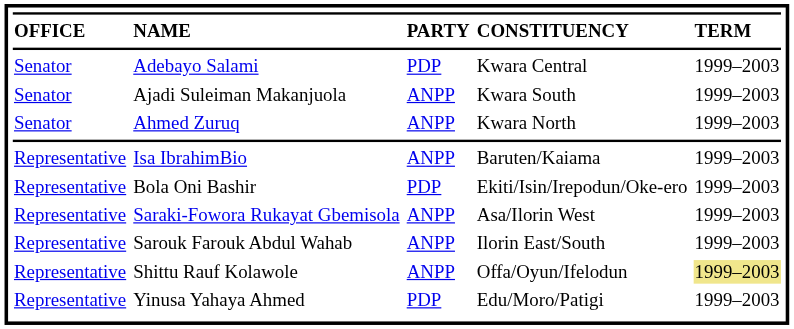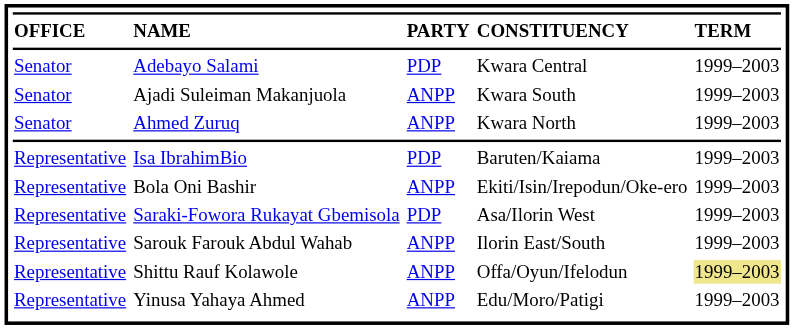 <table cellpadding=1 cellspacing=4 style="margin:3px; border:3px solid #000000;">
 <tr>
 <td bgcolor=#000000 colspan=5></td>
 </tr>
 <tr>
 <td><strong>OFFICE</strong></td>
 <td><strong>NAME</strong></td>
 <td><strong>PARTY</strong></td>
 <td><strong>CONSTITUENCY</strong></td>
 <td><strong>TERM</strong></td>
 </tr>
 <tr>
 <td bgcolor=#000000 colspan=5></td>
 </tr>
 <tr>
 <td><a href='#'>Senator</a></td>
 <td><a href='#'>Adebayo Salami</a></td>
 <td><a href='#'>PDP</a></td>
 <td>Kwara Central</td>
 <td>1999–2003</td>
 </tr>
 <tr>
 <td><a href='#'>Senator</a></td>
 <td>Ajadi Suleiman Makanjuola</td>
 <td><a href='#'>ANPP</a></td>
 <td>Kwara South</td>
 <td>1999–2003</td>
 </tr>
 <tr>
 <td><a href='#'>Senator</a></td>
 <td><a href='#'>Ahmed Zuruq</a></td>
 <td><a href='#'>ANPP</a></td>
 <td>Kwara North</td>
 <td>1999–2003</td>
 </tr>
 <tr>
 <td bgcolor=#000000 colspan=5></td>
 </tr>
 <tr>
 <td><a href='#'>Representative</a></td>
 <td><a href='#'>Isa IbrahimBio</a></td>
-<td><a href='#'>ANPP</a></td>
+<td><a href='#'>PDP</a></td>
 <td>Baruten/Kaiama</td>
 <td>1999–2003</td>
 </tr>
 <tr>
 <td><a href='#'>Representative</a></td>
 <td>Bola Oni Bashir</td>
-<td><a href='#'>PDP</a></td>
+<td><a href='#'>ANPP</a></td>
 <td>Ekiti/Isin/Irepodun/Oke-ero</td>
 <td>1999–2003</td>
 </tr>
 <tr>
 <td><a href='#'>Representative</a></td>
 <td><a href='#'>Saraki-Fowora Rukayat Gbemisola</a></td>
-<td><a href='#'>ANPP</a></td>
+<td><a href='#'>PDP</a></td>
 <td>Asa/Ilorin West</td>
 <td>1999–2003</td>
 </tr>
 <tr>
 <td><a href='#'>Representative</a></td>
 <td>Sarouk Farouk Abdul Wahab</td>
 <td><a href='#'>ANPP</a></td>
 <td>Ilorin East/South</td>
 <td>1999–2003</td>
 </tr>
 <tr>
 <td><a href='#'>Representative</a></td>
 <td>Shittu Rauf Kolawole</td>
 <td><a href='#'>ANPP</a></td>
 <td>Offa/Oyun/Ifelodun</td>
 <td style="background: khaki;">1999–2003</td>
 </tr>
 <tr>
 <td><a href='#'>Representative</a></td>
 <td>Yinusa Yahaya Ahmed</td>
-<td><a href='#'>PDP</a></td>
+<td><a href='#'>ANPP</a></td>
 <td>Edu/Moro/Patigi</td>
 <td>1999–2003</td>
 </tr>
 <tr>
 </tr>
 </table>
